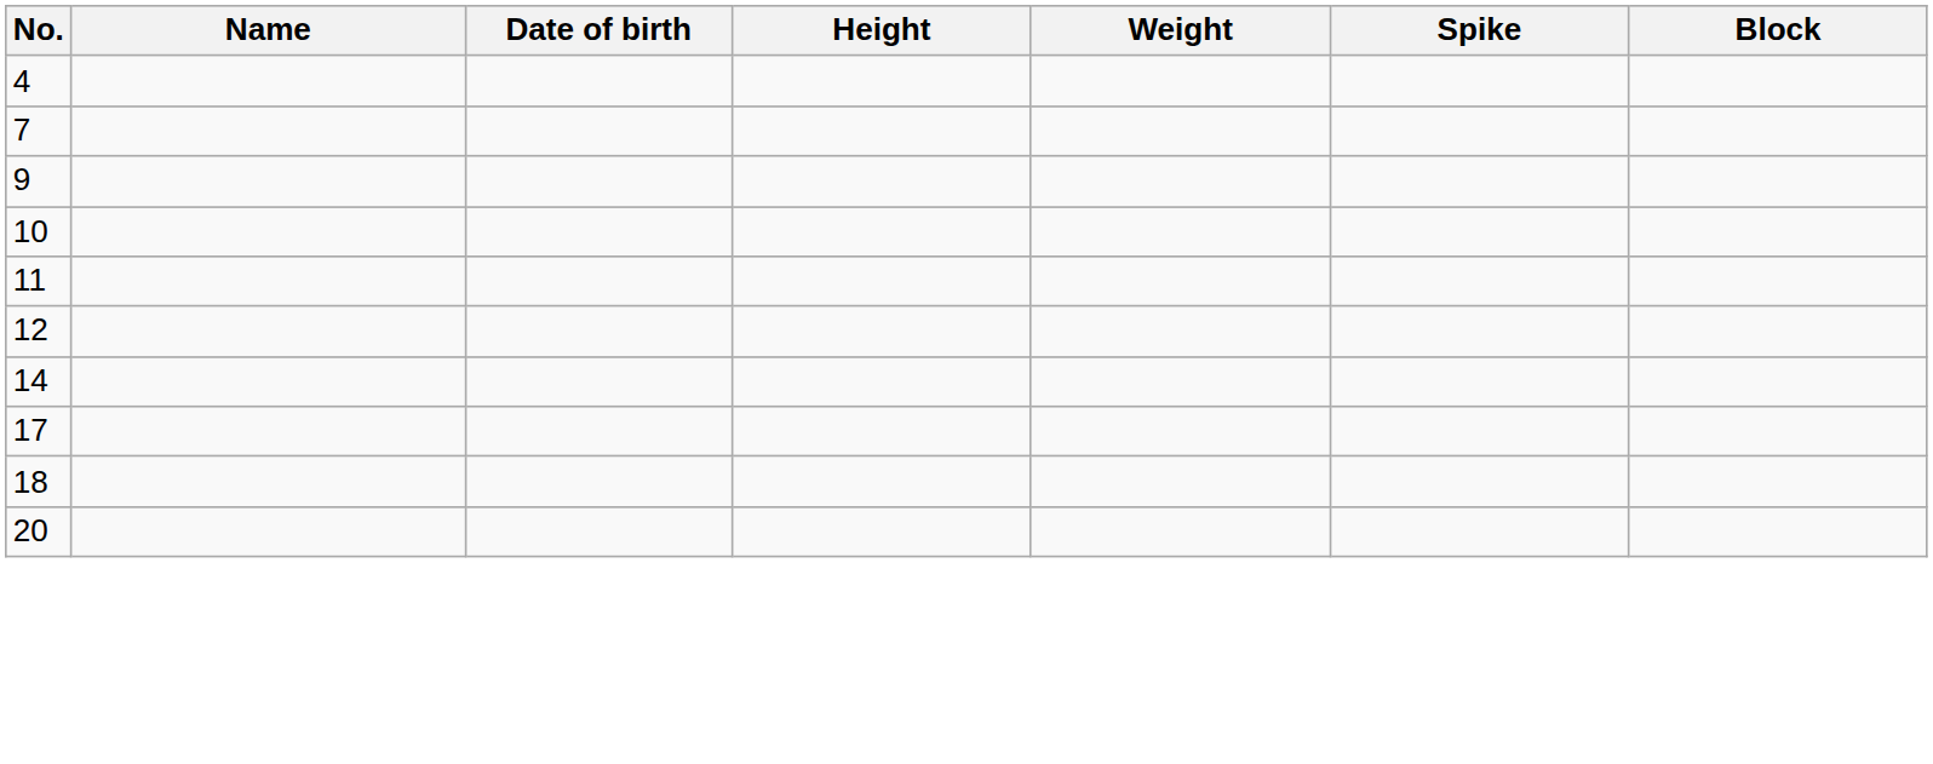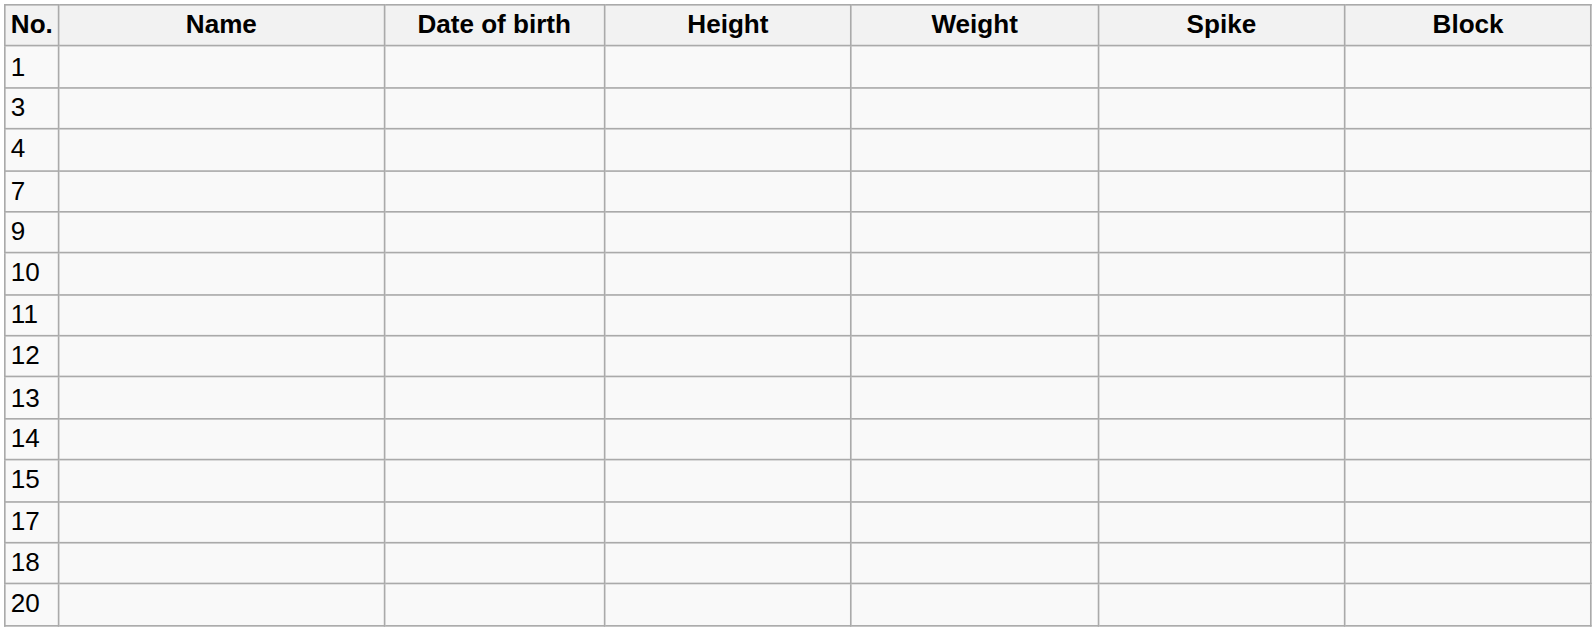 <table class=wikitable sortable style=font-size:100%; text-align:center;>
 <tr>
 <th>No.</th>
 <th style=width:12em>Name</th>
 <th style=width:8em>Date of birth</th>
 <th style=width:9em>Height</th>
 <th style=width:9em>Weight</th>
 <th style=width:9em>Spike</th>
 <th style=width:9em>Block</th>
+</tr>
+<tr>
+<td>1</td>
+<td align=left></td>
+<td align=right></td>
+<td></td>
+<td></td>
+<td></td>
+<td></td>
+</tr>
+<tr>
+<td>3</td>
+<td align=left></td>
+<td align=right></td>
+<td></td>
+<td></td>
+<td></td>
+<td></td>
 </tr>
 <tr>
 <td>4</td>
 <td align=left></td>
 <td align=right></td>
 <td></td>
 <td></td>
 <td></td>
 <td></td>
 </tr>
 <tr>
 <td>7</td>
 <td align=left></td>
 <td align=right></td>
 <td></td>
 <td></td>
 <td></td>
 <td></td>
 </tr>
 <tr>
 <td>9</td>
 <td align=left></td>
 <td align=right></td>
 <td></td>
 <td></td>
 <td></td>
 <td></td>
 </tr>
 <tr>
 <td>10</td>
 <td align=left></td>
 <td align=right></td>
 <td></td>
 <td></td>
 <td></td>
 <td></td>
 </tr>
 <tr>
 <td>11</td>
 <td align=left></td>
 <td align=right></td>
 <td></td>
 <td></td>
 <td></td>
 <td></td>
 </tr>
 <tr>
 <td>12</td>
 <td align=left></td>
 <td align=right></td>
 <td></td>
 <td></td>
 <td></td>
 <td></td>
 </tr>
 <tr>
+<td>13</td>
+<td align=left></td>
+<td align=right></td>
+<td></td>
+<td></td>
+<td></td>
+<td></td>
+</tr>
+<tr>
 <td>14</td>
+<td align=left></td>
+<td align=right></td>
+<td></td>
+<td></td>
+<td></td>
+<td></td>
+</tr>
+<tr>
+<td>15</td>
 <td align=left></td>
 <td align=right></td>
 <td></td>
 <td></td>
 <td></td>
 <td></td>
 </tr>
 <tr>
 <td>17</td>
 <td align=left></td>
 <td align=right></td>
 <td></td>
 <td></td>
 <td></td>
 <td></td>
 </tr>
 <tr>
 <td>18</td>
 <td align=left></td>
 <td align=right></td>
 <td></td>
 <td></td>
 <td></td>
 <td></td>
 </tr>
 <tr>
 <td>20</td>
 <td align=left></td>
 <td align=right></td>
 <td></td>
 <td></td>
 <td></td>
 <td></td>
 </tr>
 </table>
